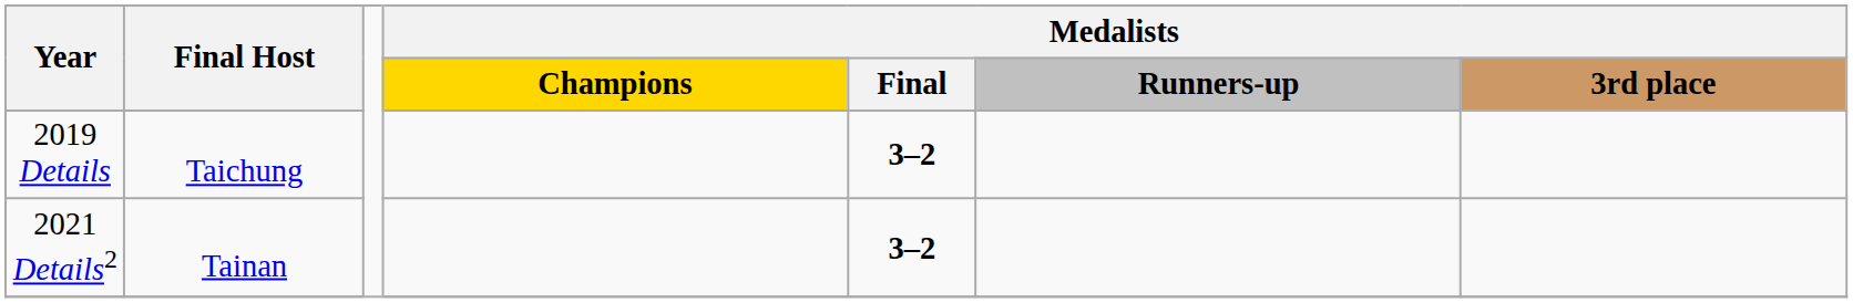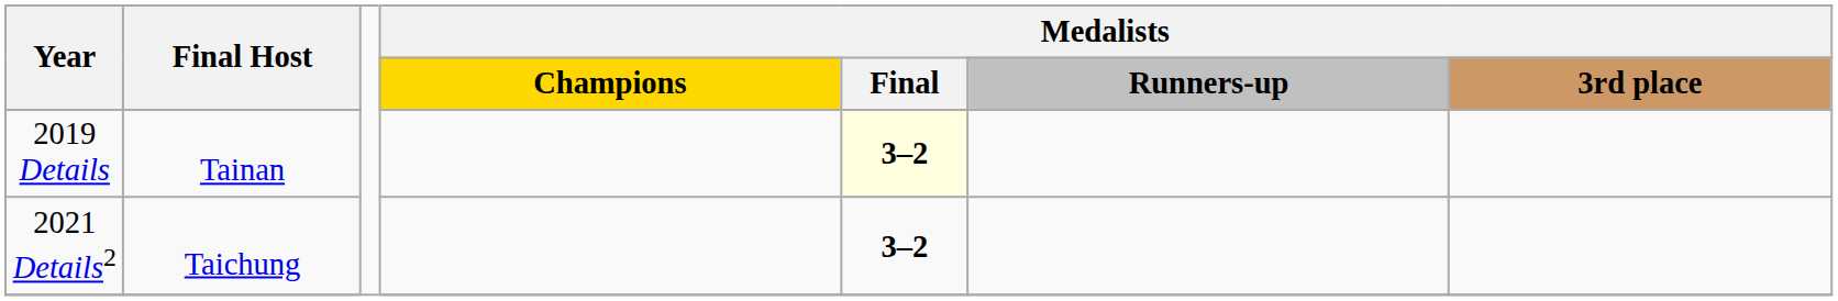 <table class="wikitable" style="font-size:90%; text-align: center;" width="95%">
 <tr>
 <th rowspan=2 width=5%>Year</th>
 <th rowspan=2 width=13%>Final Host</th>
 <td width=1% rowspan=19 style="border-top:none;border-bottom:none;"></td>
 <th colspan=4>Medalists</th>
 </tr>
 <tr>
 <th style="width=17%; background:Gold;">Champions</th>
 <th width=7%>Final</th>
 <th style="width=17%; background:Silver;">Runners-up</th>
 <th style="width=17%; background:#c96;">3rd place</th>
 </tr>
 <tr>
 <td>2019<br><em><a href='#'>Details</a></em></td>
-<td><br><a href='#'>Taichung</a></td>
+<td><br><a href='#'>Tainan</a></td>
 <td><strong></strong></td>
-<td><strong>3–2</strong></td>
+<td style="background: lightyellow;"><strong>3–2</strong></td>
 <td></td>
 <td></td>
 </tr>
 <tr>
 <td>2021<br><em><a href='#'>Details</a></em><sup>2</sup></td>
-<td><br><a href='#'>Tainan</a></td>
+<td><br><a href='#'>Taichung</a></td>
 <td><strong></strong></td>
 <td><strong>3–2</strong></td>
 <td></td>
 <td></td>
 </tr>
 <tr>
 </tr>
 </table>
